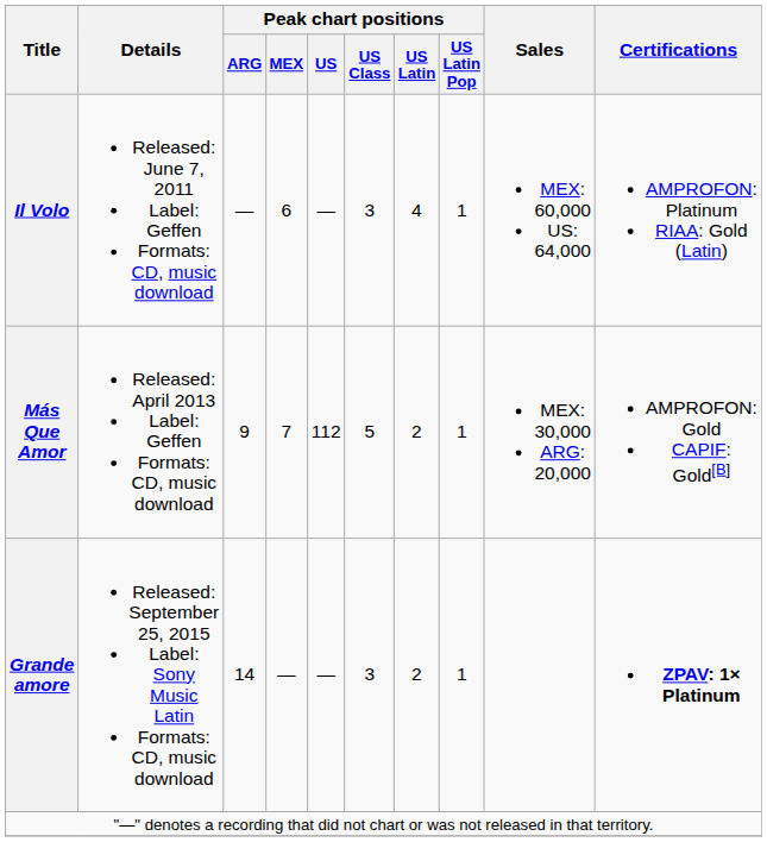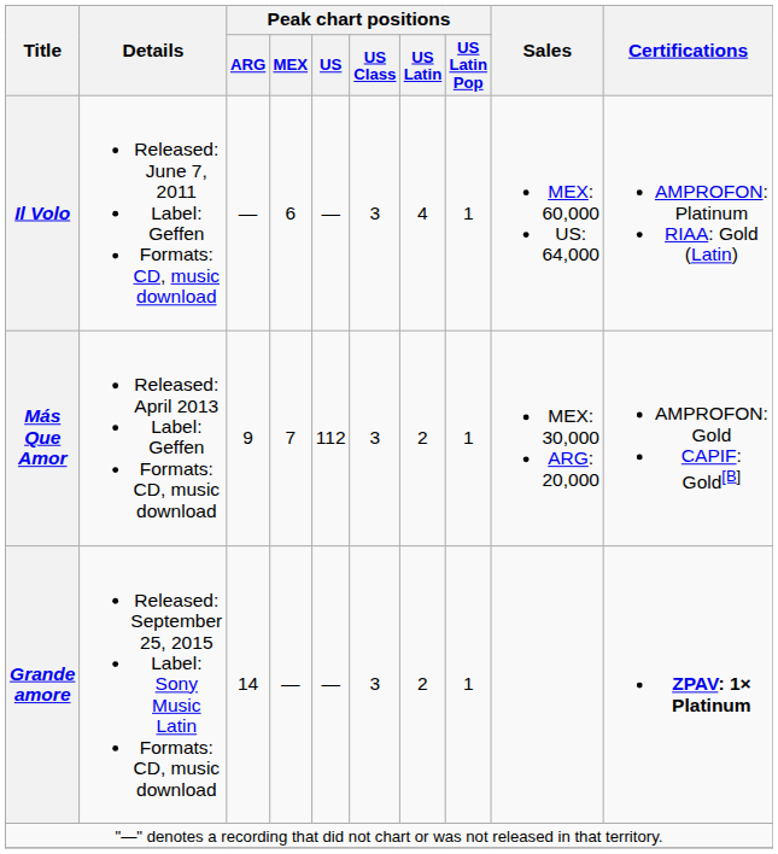 <table class="wikitable plainrowheaders" style="text-align:center;">
 <tr>
 <th scope="col" rowspan="2" style="width:17em;">Title</th>
 <th scope="col" rowspan="2" style="width:17em;">Details</th>
 <th scope="col" colspan="6">Peak chart positions</th>
 <th scope="col" rowspan="2">Sales</th>
 <th scope="col" rowspan="2"><a href='#'>Certifications</a></th>
 </tr>
 <tr>
 <th scope="col" style="width:3em;font-size:85%;"><a href='#'>ARG</a><br></th>
 <th scope="col" style="width:3em;font-size:85%;"><a href='#'>MEX</a><br></th>
 <th scope="col" style="width:3em;font-size:85%;"><a href='#'>US</a><br></th>
 <th scope="col" style="width:3em;font-size:85%;"><a href='#'>US<br>Class</a><br></th>
 <th scope="col" style="width:3em;font-size:85%;"><a href='#'>US<br>Latin</a><br></th>
 <th scope="col" style="width:3em;font-size:85%;"><a href='#'>US<br>Latin Pop</a><br></th>
 </tr>
 <tr>
 <th scope="row"><em><a href='#'>Il Volo</a></em></th>
 <td><br><ul><li>Released: June 7, 2011</li><li>Label: Geffen</li><li>Formats: <a href='#'>CD</a>, <a href='#'>music download</a></li></ul></td>
 <td>—</td>
 <td>6</td>
 <td>—</td>
 <td>3</td>
 <td>4</td>
 <td>1</td>
 <td><br><ul><li><a href='#'>MEX</a>: 60,000</li><li>US: 64,000</li></ul></td>
 <td><br><ul><li><a href='#'>AMPROFON</a>: Platinum</li><li><a href='#'>RIAA</a>: Gold (<a href='#'>Latin</a>)</li></ul></td>
 </tr>
 <tr>
 <th scope="row"><em><a href='#'>Más Que Amor</a></em></th>
 <td><br><ul><li>Released: April 2013</li><li>Label: Geffen</li><li>Formats: CD, music download</li></ul></td>
 <td>9</td>
 <td>7</td>
 <td>112</td>
-<td>5</td>
+<td>3</td>
 <td>2</td>
 <td>1</td>
 <td><br><ul><li>MEX: 30,000</li><li><a href='#'>ARG</a>: 20,000</li></ul></td>
 <td><br><ul><li>AMPROFON: Gold</li><li><a href='#'>CAPIF</a>: Gold<sup><a href='#'>[B</a>]</sup></li></ul></td>
 </tr>
 <tr>
 <th scope="row"><em><a href='#'>Grande amore</a></em></th>
 <td><br><ul><li>Released: September 25, 2015</li><li>Label: <a href='#'>Sony Music Latin</a></li><li>Formats: CD, music download</li></ul></td>
 <td>14</td>
 <td>—</td>
 <td>—</td>
 <td>3</td>
 <td>2</td>
 <td>1</td>
 <td></td>
 <td><strong><br><ul><li><a href='#'>ZPAV</a>: 1× Platinum</li></ul></strong></td>
 </tr>
 <tr>
 <td colspan="20" style="font-size:85%">"—" denotes a recording that did not chart or was not released in that territory.</td>
 </tr>
 <tr>
 </tr>
 </table>
